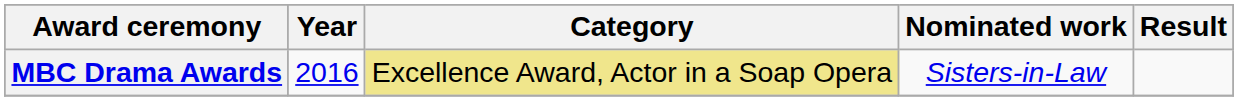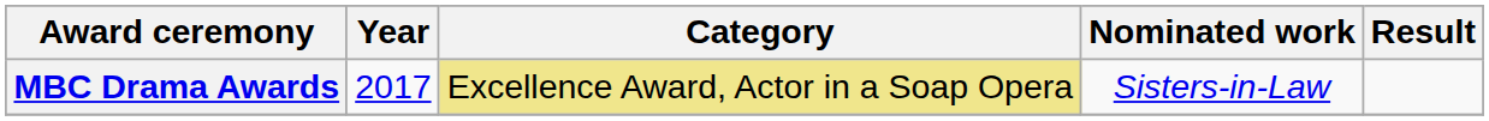 <table class="wikitable plainrowheaders sortable" style="text-align:center;">
 <tr>
 <th scope="col">Award ceremony</th>
 <th scope="col">Year</th>
 <th scope="col">Category</th>
 <th scope="col">Nominated work</th>
 <th scope="col">Result</th>
 </tr>
 <tr>
 <th scope="row"><a href='#'>MBC Drama Awards</a></th>
-<td><a href='#'>2016</a></td>
+<td><a href='#'>2017</a></td>
 <td style="background: khaki;">Excellence Award, Actor in a Soap Opera</td>
 <td><em><a href='#'>Sisters-in-Law</a></em></td>
 <td></td>
 </tr>
 <tr>
 </tr>
 </table>
